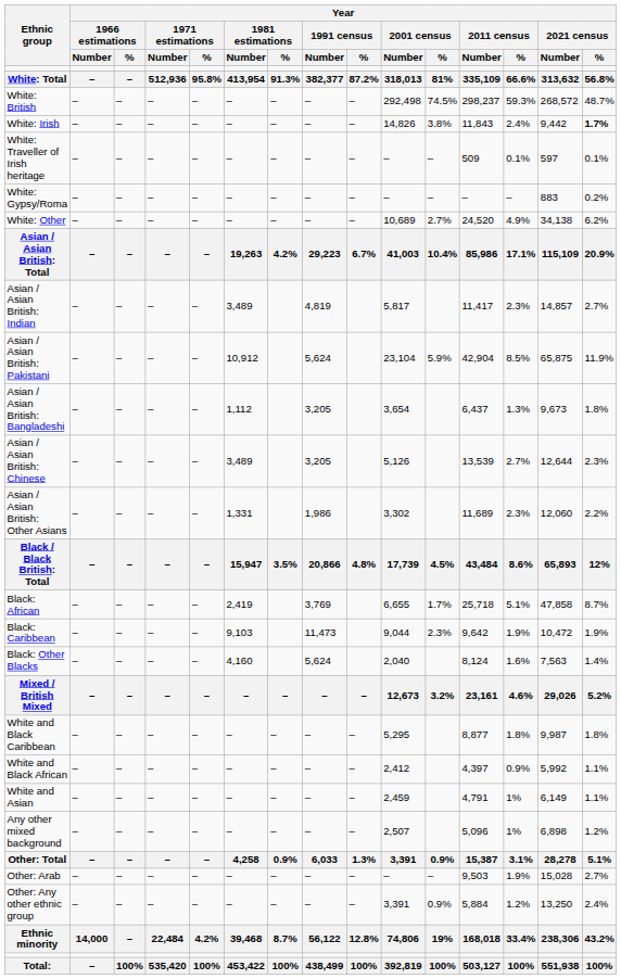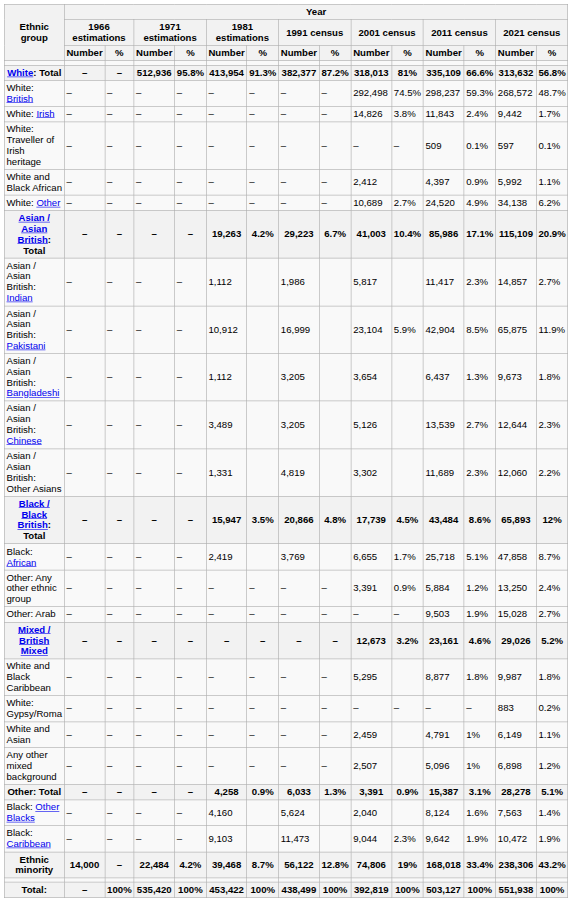 <table class="wikitable">
 <tr>
 <th rowspan="3">Ethnic group</th>
 <th colspan="14">Year</th>
 </tr>
 <tr>
 <th colspan="2">1966 estimations</th>
 <th colspan="2">1971 estimations</th>
 <th colspan="2">1981 estimations</th>
 <th colspan="2">1991 census</th>
 <th colspan="2">2001 census</th>
 <th colspan="2">2011 census</th>
 <th colspan="2">2021 census</th>
 </tr>
 <tr>
 <th>Number</th>
 <th>%</th>
 <th>Number</th>
 <th>%</th>
 <th>Number</th>
 <th>%</th>
 <th>Number</th>
 <th>%</th>
 <th>Number</th>
 <th>%</th>
 <th>Number</th>
 <th>%</th>
 <th>Number</th>
 <th>%</th>
 </tr>
 <tr>
 <td></td>
 <td></td>
 <td></td>
 <td></td>
 <td></td>
 <td></td>
 <td></td>
 <td></td>
 <td></td>
 <td></td>
 <td></td>
 <td></td>
 <td></td>
 <td></td>
 <td></td>
 </tr>
 <tr>
 <th><a href='#'>White</a>: Total</th>
 <th>–</th>
 <th>–</th>
 <th>512,936</th>
 <th>95.8%</th>
 <th>413,954</th>
 <th>91.3%</th>
 <th>382,377</th>
 <th>87.2%</th>
 <th>318,013</th>
 <th>81%</th>
 <th>335,109</th>
 <th>66.6%</th>
 <th>313,632</th>
 <th>56.8%</th>
 </tr>
 <tr>
 <td>White: <a href='#'>British</a></td>
 <td>–</td>
 <td>–</td>
 <td>–</td>
 <td>–</td>
 <td>–</td>
 <td>–</td>
 <td>–</td>
 <td>–</td>
 <td>292,498</td>
 <td>74.5%</td>
 <td>298,237</td>
 <td>59.3%</td>
 <td>268,572</td>
 <td>48.7%</td>
 </tr>
 <tr>
 <td>White: <a href='#'>Irish</a></td>
 <td>–</td>
 <td>–</td>
 <td>–</td>
 <td>–</td>
 <td>–</td>
 <td>–</td>
 <td>–</td>
 <td>–</td>
 <td>14,826</td>
 <td>3.8%</td>
 <td>11,843</td>
 <td>2.4%</td>
 <td>9,442</td>
-<td><strong>1.7%</strong></td>
+<td>1.7%</td>
 </tr>
 <tr>
 <td>White: Traveller of Irish heritage</td>
 <td>–</td>
 <td>–</td>
 <td>–</td>
 <td>–</td>
 <td>–</td>
 <td>–</td>
 <td>–</td>
 <td>–</td>
 <td>–</td>
 <td>–</td>
 <td>509</td>
 <td>0.1%</td>
 <td>597</td>
 <td>0.1%</td>
 </tr>
 <tr>
-<td>White: Gypsy/Roma</td>
+<td>White and Black African</td>
 <td>–</td>
 <td>–</td>
 <td>–</td>
 <td>–</td>
 <td>–</td>
 <td>–</td>
 <td>–</td>
 <td>–</td>
-<td>–</td>
-<td>–</td>
-<td>–</td>
-<td>–</td>
-<td>883</td>
-<td>0.2%</td>
+<td>2,412</td>
+<td></td>
+<td>4,397</td>
+<td>0.9%</td>
+<td>5,992</td>
+<td>1.1%</td>
 </tr>
 <tr>
 <td>White: <a href='#'>Other</a></td>
 <td>–</td>
 <td>–</td>
 <td>–</td>
 <td>–</td>
 <td>–</td>
 <td>–</td>
 <td>–</td>
 <td>–</td>
 <td>10,689</td>
 <td>2.7%</td>
 <td>24,520</td>
 <td>4.9%</td>
 <td>34,138</td>
 <td>6.2%</td>
 </tr>
 <tr>
 <th><a href='#'>Asian / Asian British</a>: Total</th>
 <th>–</th>
 <th>–</th>
 <th>–</th>
 <th>–</th>
 <th>19,263</th>
 <th>4.2%</th>
 <th>29,223</th>
 <th>6.7%</th>
 <th>41,003</th>
 <th>10.4%</th>
 <th>85,986</th>
 <th>17.1%</th>
 <th>115,109</th>
 <th>20.9%</th>
 </tr>
 <tr>
 <td>Asian / Asian British: <a href='#'>Indian</a></td>
 <td>–</td>
 <td>–</td>
 <td>–</td>
 <td>–</td>
-<td>3,489</td>
+<td>1,112</td>
 <td></td>
-<td>4,819</td>
+<td>1,986</td>
 <td></td>
 <td>5,817</td>
 <td></td>
 <td>11,417</td>
 <td>2.3%</td>
 <td>14,857</td>
 <td>2.7%</td>
 </tr>
 <tr>
 <td>Asian / Asian British: <a href='#'>Pakistani</a></td>
 <td>–</td>
 <td>–</td>
 <td>–</td>
 <td>–</td>
 <td>10,912</td>
 <td></td>
-<td>5,624</td>
+<td>16,999</td>
 <td></td>
 <td>23,104</td>
 <td>5.9%</td>
 <td>42,904</td>
 <td>8.5%</td>
 <td>65,875</td>
 <td>11.9%</td>
 </tr>
 <tr>
 <td>Asian / Asian British: <a href='#'>Bangladeshi</a></td>
 <td>–</td>
 <td>–</td>
 <td>–</td>
 <td>–</td>
 <td>1,112</td>
 <td></td>
 <td>3,205</td>
 <td></td>
 <td>3,654</td>
 <td></td>
 <td>6,437</td>
 <td>1.3%</td>
 <td>9,673</td>
 <td>1.8%</td>
 </tr>
 <tr>
 <td>Asian / Asian British: <a href='#'>Chinese</a></td>
 <td>–</td>
 <td>–</td>
 <td>–</td>
 <td>–</td>
 <td>3,489</td>
 <td></td>
 <td>3,205</td>
 <td></td>
 <td>5,126</td>
 <td></td>
 <td>13,539</td>
 <td>2.7%</td>
 <td>12,644</td>
 <td>2.3%</td>
 </tr>
 <tr>
 <td>Asian / Asian British: Other Asians</td>
 <td>–</td>
 <td>–</td>
 <td>–</td>
 <td>–</td>
 <td>1,331</td>
 <td></td>
-<td>1,986</td>
+<td>4,819</td>
 <td></td>
 <td>3,302</td>
 <td></td>
 <td>11,689</td>
 <td>2.3%</td>
 <td>12,060</td>
 <td>2.2%</td>
 </tr>
 <tr>
 <th><a href='#'>Black / Black British</a>: Total</th>
 <th>–</th>
 <th>–</th>
 <th>–</th>
 <th>–</th>
 <th>15,947</th>
 <th>3.5%</th>
 <th>20,866</th>
 <th>4.8%</th>
 <th>17,739</th>
 <th>4.5%</th>
 <th>43,484</th>
 <th>8.6%</th>
 <th>65,893</th>
 <th>12%</th>
 </tr>
 <tr>
 <td>Black: <a href='#'>African</a></td>
 <td>–</td>
 <td>–</td>
 <td>–</td>
 <td>–</td>
 <td>2,419</td>
 <td></td>
 <td>3,769</td>
 <td></td>
 <td>6,655</td>
 <td>1.7%</td>
 <td>25,718</td>
 <td>5.1%</td>
 <td>47,858</td>
 <td>8.7%</td>
 </tr>
 <tr>
-<td>Black: <a href='#'>Caribbean</a></td>
+<td>Other: Any other ethnic group</td>
 <td>–</td>
 <td>–</td>
 <td>–</td>
 <td>–</td>
-<td>9,103</td>
-<td></td>
-<td>11,473</td>
-<td></td>
-<td>9,044</td>
-<td>2.3%</td>
-<td>9,642</td>
-<td>1.9%</td>
-<td>10,472</td>
-<td>1.9%</td>
-</tr>
-<tr>
-<td>Black: <a href='#'>Other Blacks</a></td>
 <td>–</td>
 <td>–</td>
 <td>–</td>
 <td>–</td>
-<td>4,160</td>
-<td></td>
-<td>5,624</td>
-<td></td>
-<td>2,040</td>
-<td></td>
-<td>8,124</td>
-<td>1.6%</td>
-<td>7,563</td>
-<td>1.4%</td>
+<td>3,391</td>
+<td>0.9%</td>
+<td>5,884</td>
+<td>1.2%</td>
+<td>13,250</td>
+<td>2.4%</td>
+</tr>
+<tr>
+<td>Other: Arab</td>
+<td>–</td>
+<td>–</td>
+<td>–</td>
+<td>–</td>
+<td>–</td>
+<td>–</td>
+<td>–</td>
+<td>–</td>
+<td>–</td>
+<td>–</td>
+<td>9,503</td>
+<td>1.9%</td>
+<td>15,028</td>
+<td>2.7%</td>
 </tr>
 <tr>
 <th><a href='#'>Mixed / British Mixed</a></th>
 <th>–</th>
 <th>–</th>
 <th>–</th>
 <th>–</th>
 <th>–</th>
 <th>–</th>
 <th>–</th>
 <th>–</th>
 <th>12,673</th>
 <th>3.2%</th>
 <th>23,161</th>
 <th>4.6%</th>
 <th>29,026</th>
 <th>5.2%</th>
 </tr>
 <tr>
 <td>White and Black Caribbean</td>
 <td>–</td>
 <td>–</td>
 <td>–</td>
 <td>–</td>
 <td>–</td>
 <td>–</td>
 <td>–</td>
 <td>–</td>
 <td>5,295</td>
 <td></td>
 <td>8,877</td>
 <td>1.8%</td>
 <td>9,987</td>
 <td>1.8%</td>
 </tr>
 <tr>
-<td>White and Black African</td>
+<td>White: Gypsy/Roma</td>
 <td>–</td>
 <td>–</td>
 <td>–</td>
 <td>–</td>
 <td>–</td>
 <td>–</td>
 <td>–</td>
 <td>–</td>
-<td>2,412</td>
-<td></td>
-<td>4,397</td>
-<td>0.9%</td>
-<td>5,992</td>
-<td>1.1%</td>
+<td>–</td>
+<td>–</td>
+<td>–</td>
+<td>–</td>
+<td>883</td>
+<td>0.2%</td>
 </tr>
 <tr>
 <td>White and Asian</td>
 <td>–</td>
 <td>–</td>
 <td>–</td>
 <td>–</td>
 <td>–</td>
 <td>–</td>
 <td>–</td>
 <td>–</td>
 <td>2,459</td>
 <td></td>
 <td>4,791</td>
 <td>1%</td>
 <td>6,149</td>
 <td>1.1%</td>
 </tr>
 <tr>
 <td>Any other mixed background</td>
 <td>–</td>
 <td>–</td>
 <td>–</td>
 <td>–</td>
 <td>–</td>
 <td>–</td>
 <td>–</td>
 <td>–</td>
 <td>2,507</td>
 <td></td>
 <td>5,096</td>
 <td>1%</td>
 <td>6,898</td>
 <td>1.2%</td>
 </tr>
 <tr>
 <th>Other: Total</th>
 <th>–</th>
 <th>–</th>
 <th>–</th>
 <th>–</th>
 <th>4,258</th>
 <th>0.9%</th>
 <th>6,033</th>
 <th>1.3%</th>
 <th>3,391</th>
 <th>0.9%</th>
 <th>15,387</th>
 <th>3.1%</th>
 <th>28,278</th>
 <th>5.1%</th>
 </tr>
 <tr>
-<td>Other: Arab</td>
+<td>Black: <a href='#'>Other Blacks</a></td>
 <td>–</td>
 <td>–</td>
 <td>–</td>
 <td>–</td>
+<td>4,160</td>
+<td></td>
+<td>5,624</td>
+<td></td>
+<td>2,040</td>
+<td></td>
+<td>8,124</td>
+<td>1.6%</td>
+<td>7,563</td>
+<td>1.4%</td>
+</tr>
+<tr>
+<td>Black: <a href='#'>Caribbean</a></td>
 <td>–</td>
 <td>–</td>
 <td>–</td>
 <td>–</td>
-<td>–</td>
-<td>–</td>
-<td>9,503</td>
+<td>9,103</td>
+<td></td>
+<td>11,473</td>
+<td></td>
+<td>9,044</td>
+<td>2.3%</td>
+<td>9,642</td>
 <td>1.9%</td>
-<td>15,028</td>
-<td>2.7%</td>
-</tr>
-<tr>
-<td>Other: Any other ethnic group</td>
-<td>–</td>
-<td>–</td>
-<td>–</td>
-<td>–</td>
-<td>–</td>
-<td>–</td>
-<td>–</td>
-<td>–</td>
-<td>3,391</td>
-<td>0.9%</td>
-<td>5,884</td>
-<td>1.2%</td>
-<td>13,250</td>
-<td>2.4%</td>
+<td>10,472</td>
+<td>1.9%</td>
 </tr>
 <tr>
 <th>Ethnic minority</th>
 <th>14,000</th>
 <th>–</th>
 <th>22,484</th>
 <th>4.2%</th>
 <th>39,468</th>
 <th>8.7%</th>
 <th>56,122</th>
 <th>12.8%</th>
 <th>74,806</th>
 <th>19%</th>
 <th>168,018</th>
 <th>33.4%</th>
 <th>238,306</th>
 <th>43.2%</th>
 </tr>
 <tr>
 <td></td>
 <td></td>
 <td></td>
 <td></td>
 <td></td>
 <td></td>
 <td></td>
 <td></td>
 <td></td>
 <td></td>
 <td></td>
 <td></td>
 <td></td>
 <td></td>
 <td></td>
 </tr>
 <tr>
 <th>Total:</th>
 <th>–</th>
 <th>100%</th>
 <th>535,420</th>
 <th>100%</th>
 <th>453,422</th>
 <th>100%</th>
 <th>438,499</th>
 <th>100%</th>
 <th>392,819</th>
 <th>100%</th>
 <th>503,127</th>
 <th>100%</th>
 <th>551,938</th>
 <th>100%</th>
 </tr>
 </table>
